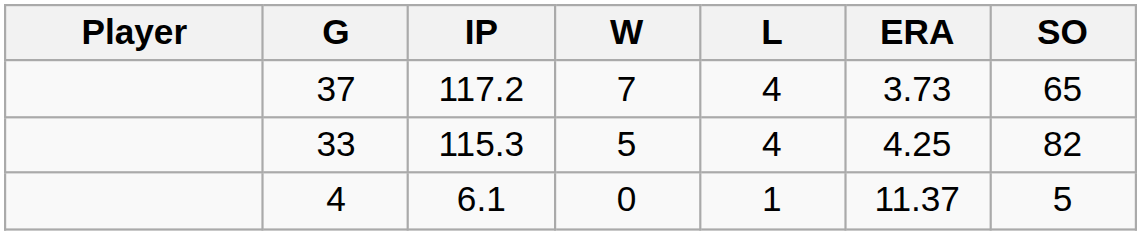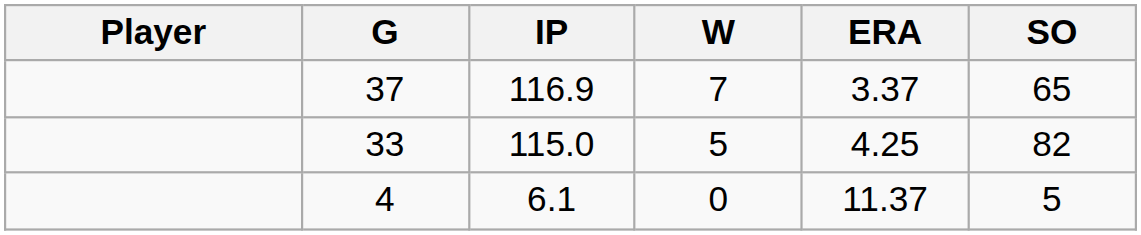 <table class="wikitable sortable">
 <tr>
 <th bgcolor="#DDDDFF" width="16%">Player</th>
 <th bgcolor="#DDDDFF" width="9%">G</th>
 <th bgcolor="#DDDDFF" width="9%">IP</th>
 <th bgcolor="#DDDDFF" width="9%">W</th>
-<th bgcolor="#DDDDFF" width="9%">L</th>
 <th bgcolor="#DDDDFF" width="9%">ERA</th>
 <th bgcolor="#DDDDFF" width="9%">SO</th>
 </tr>
 <tr align="center">
 <td></td>
 <td>37</td>
-<td>117.2</td>
+<td>116.9</td>
 <td>7</td>
-<td>4</td>
-<td>3.73</td>
+<td>3.37</td>
 <td>65</td>
 </tr>
 <tr align="center">
 <td></td>
 <td>33</td>
-<td>115.3</td>
+<td>115.0</td>
 <td>5</td>
-<td>4</td>
 <td>4.25</td>
 <td>82</td>
 </tr>
 <tr align="center">
 <td></td>
 <td>4</td>
 <td>6.1</td>
 <td>0</td>
-<td>1</td>
 <td>11.37</td>
 <td>5</td>
 </tr>
 </table>
